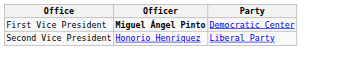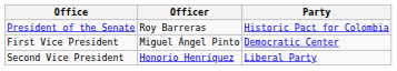 <table class="wikitable">
 <tr valign=bottom>
 <th>Office</th>
 <th>Officer</th>
 <th>Party</th>
 </tr>
 <tr>
+<td><a href='#'>President of the Senate</a></td>
+<td>Roy Barreras</td>
+<td><a href='#'>Historic Pact for Colombia</a></td>
+</tr>
+<tr>
 <td>First Vice President</td>
-<td><strong>Miguel Ángel Pinto</strong></td>
+<td>Miguel Ángel Pinto</td>
 <td><a href='#'>Democratic Center</a></td>
 </tr>
 <tr>
 <td>Second Vice President</td>
 <td><a href='#'>Honorio Henríquez</a></td>
 <td><a href='#'>Liberal Party</a></td>
 </tr>
 </table>
